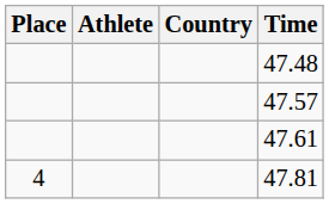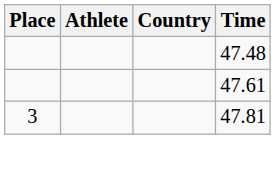 <table class="wikitable">
 <tr>
 <th>Place</th>
 <th>Athlete</th>
 <th>Country</th>
 <th>Time</th>
 </tr>
 <tr>
 <td align=center></td>
 <td></td>
 <td></td>
 <td>47.48</td>
 </tr>
 <tr>
 <td align=center></td>
 <td></td>
 <td></td>
-<td>47.57</td>
-</tr>
-<tr>
-<td align=center></td>
-<td></td>
-<td></td>
 <td>47.61</td>
 </tr>
 <tr>
-<td align=center>4</td>
+<td align=center>3</td>
 <td></td>
 <td></td>
 <td>47.81</td>
 </tr>
 </table>
